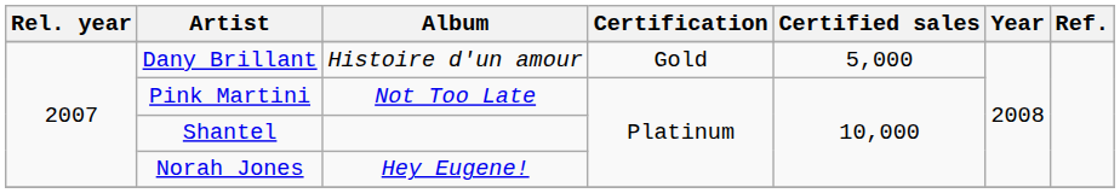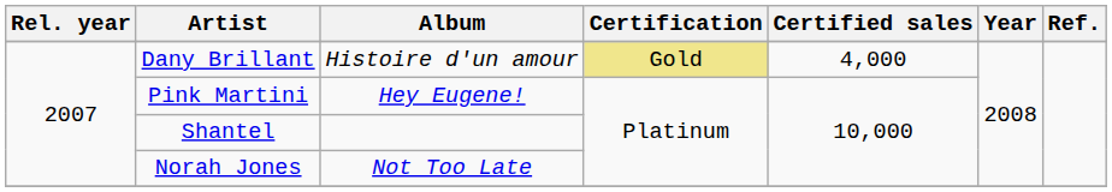 <table class="wikitable sortable">
 <tr>
 <th>Rel. year</th>
 <th>Artist</th>
 <th>Album</th>
 <th>Certification</th>
 <th>Certified sales</th>
 <th>Year</th>
 <th>Ref.</th>
 </tr>
 <tr>
 </tr>
 <tr>
 <td rowspan="4" style="text-align:center">2007</td>
 <td style="text-align:center;"><a href='#'>Dany Brillant</a></td>
 <td style="text-align:center;"><em>Histoire d'un amour</em></td>
-<td style="text-align:center">Gold</td>
-<td style="text-align:center">5,000</td>
+<td style="background: khaki; text-align:center">Gold</td>
+<td style="text-align:center">4,000</td>
 <td rowspan="4" style="text-align:center">2008</td>
 <td rowspan="4" style="text-align:center"></td>
 </tr>
 <tr>
 <td style="text-align:center;"><a href='#'>Pink Martini</a></td>
-<td style="text-align:center;"><em><a href='#'>Not Too Late</a></em></td>
+<td style="text-align:center;"><em><a href='#'>Hey Eugene!</a></em></td>
 <td rowspan="3" style="text-align:center">Platinum</td>
 <td rowspan="3" style="text-align:center">10,000</td>
 </tr>
 <tr>
 <td style="text-align:center;"><a href='#'>Shantel</a></td>
 <td style="text-align:center;"><em></em></td>
 </tr>
 <tr>
 <td style="text-align:center;"><a href='#'>Norah Jones</a></td>
-<td style="text-align:center;"><em><a href='#'>Hey Eugene!</a></em></td>
+<td style="text-align:center;"><em><a href='#'>Not Too Late</a></em></td>
 </tr>
 <tr>
 </tr>
 </table>
